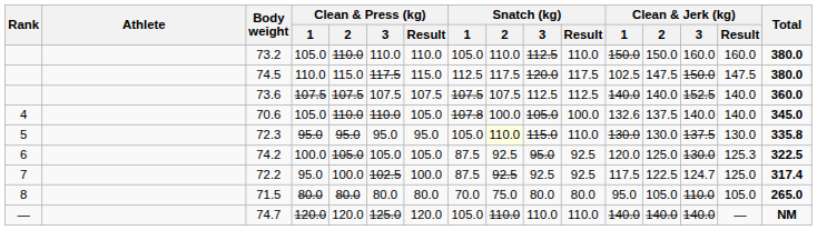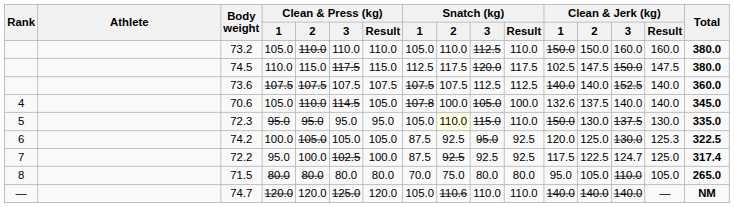 <table class = "wikitable" style="text-align:center;">
 <tr>
 <th rowspan=2 width=40>Rank</th>
 <th rowspan=2 width=250>Athlete</th>
 <th rowspan=2 width=50>Body weight</th>
 <th colspan=4>Clean & Press (kg)</th>
 <th colspan=4>Snatch (kg)</th>
 <th colspan=4>Clean & Jerk (kg)</th>
 <th rowspan=2 width=55>Total</th>
 </tr>
 <tr>
 <th width=35>1</th>
 <th width=35>2</th>
 <th width=35>3</th>
 <th width=45>Result</th>
 <th width=35>1</th>
 <th width=35>2</th>
 <th width=35>3</th>
 <th width=45>Result</th>
 <th width=35>1</th>
 <th width=35>2</th>
 <th width=35>3</th>
 <th width=45>Result</th>
 </tr>
 <tr>
 <td></td>
 <td align=left></td>
 <td>73.2</td>
 <td>105.0</td>
 <td><s>110.0</s></td>
 <td>110.0</td>
 <td>110.0</td>
 <td>105.0</td>
 <td>110.0</td>
 <td><s>112.5</s></td>
 <td>110.0</td>
 <td><s>150.0</s></td>
 <td>150.0</td>
 <td>160.0</td>
 <td>160.0</td>
 <td><strong>380.0</strong></td>
 </tr>
 <tr>
 <td></td>
 <td align=left></td>
 <td>74.5</td>
 <td>110.0</td>
 <td>115.0</td>
 <td><s>117.5</s></td>
 <td>115.0</td>
 <td>112.5</td>
 <td>117.5</td>
 <td><s>120.0</s></td>
 <td>117.5</td>
 <td>102.5</td>
 <td>147.5</td>
 <td><s>150.0</s></td>
 <td>147.5</td>
 <td><strong>380.0</strong></td>
 </tr>
 <tr>
 <td></td>
 <td align=left></td>
 <td>73.6</td>
 <td><s>107.5</s></td>
 <td><s>107.5</s></td>
 <td>107.5</td>
 <td>107.5</td>
 <td><s>107.5</s></td>
 <td>107.5</td>
 <td>112.5</td>
 <td>112.5</td>
 <td><s>140.0</s></td>
 <td>140.0</td>
 <td><s>152.5</s></td>
 <td>140.0</td>
 <td><strong>360.0</strong></td>
 </tr>
 <tr>
 <td>4</td>
 <td align=left></td>
 <td>70.6</td>
 <td>105.0</td>
 <td><s>110.0</s></td>
-<td><s>110.0</s></td>
+<td><s>114.5</s></td>
 <td>105.0</td>
 <td><s>107.8</s></td>
 <td>100.0</td>
 <td><s>105.0</s></td>
 <td>100.0</td>
 <td>132.6</td>
 <td>137.5</td>
 <td>140.0</td>
 <td>140.0</td>
 <td><strong>345.0</strong></td>
 </tr>
 <tr>
 <td>5</td>
 <td align=left></td>
 <td>72.3</td>
 <td><s>95.0</s></td>
 <td><s>95.0</s></td>
 <td>95.0</td>
 <td>95.0</td>
 <td>105.0</td>
 <td style="background: lightyellow;">110.0</td>
 <td><s>115.0</s></td>
 <td>110.0</td>
-<td><s>130.0</s></td>
+<td><s>150.0</s></td>
 <td>130.0</td>
 <td><s>137.5</s></td>
 <td>130.0</td>
-<td><strong>335.8</strong></td>
+<td><strong>335.0</strong></td>
 </tr>
 <tr>
 <td>6</td>
 <td align=left></td>
 <td>74.2</td>
 <td>100.0</td>
 <td><s>105.0</s></td>
 <td>105.0</td>
 <td>105.0</td>
 <td>87.5</td>
 <td>92.5</td>
 <td><s>95.0</s></td>
 <td>92.5</td>
 <td>120.0</td>
 <td>125.0</td>
 <td><s>130.0</s></td>
 <td>125.3</td>
 <td><strong>322.5</strong></td>
 </tr>
 <tr>
 <td>7</td>
 <td align=left></td>
 <td>72.2</td>
 <td>95.0</td>
 <td>100.0</td>
 <td><s>102.5</s></td>
 <td>100.0</td>
 <td>87.5</td>
 <td><s>92.5</s></td>
 <td>92.5</td>
 <td>92.5</td>
 <td>117.5</td>
 <td>122.5</td>
 <td>124.7</td>
 <td>125.0</td>
 <td><strong>317.4</strong></td>
 </tr>
 <tr>
 <td>8</td>
 <td align=left></td>
 <td>71.5</td>
 <td><s>80.0</s></td>
 <td><s>80.0</s></td>
 <td>80.0</td>
 <td>80.0</td>
 <td>70.0</td>
 <td>75.0</td>
 <td>80.0</td>
 <td>80.0</td>
 <td>95.0</td>
 <td>105.0</td>
 <td><s>110.0</s></td>
 <td>105.0</td>
 <td><strong>265.0</strong></td>
 </tr>
 <tr>
 <td>—</td>
 <td align=left></td>
 <td>74.7</td>
 <td><s>120.0</s></td>
 <td>120.0</td>
 <td><s>125.0</s></td>
 <td>120.0</td>
 <td>105.0</td>
-<td><s>110.0</s></td>
+<td><s>110.6</s></td>
 <td>110.0</td>
 <td>110.0</td>
 <td><s>140.0</s></td>
 <td><s>140.0</s></td>
 <td><s>140.0</s></td>
 <td>—</td>
 <td><strong>NM</strong></td>
 </tr>
 </table>
